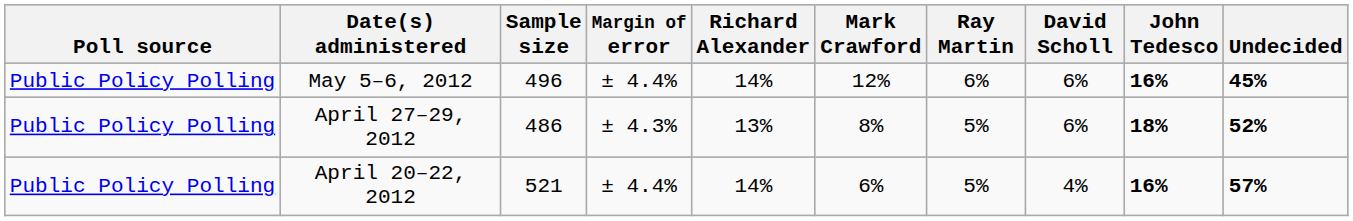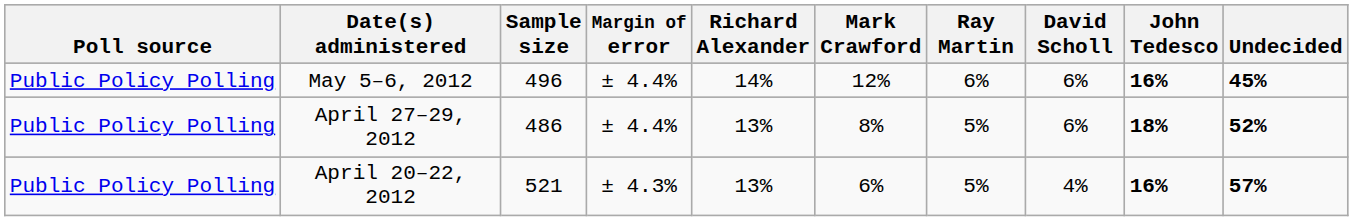 <table class="wikitable">
 <tr valign= bottom>
 <th>Poll source</th>
 <th style="width:130px;">Date(s)<br>administered</th>
 <th class=small>Sample<br>size</th>
 <th><small>Margin of</small><br>error</th>
 <th style="width:55px;">Richard<br>Alexander</th>
 <th style="width:55px;">Mark<br>Crawford</th>
 <th style="width:55px;">Ray<br>Martin</th>
 <th style="width:55px;">David<br>Scholl</th>
 <th style="width:55px;">John<br>Tedesco</th>
 <th style="width:55px;">Undecided</th>
 </tr>
 <tr>
 <td><a href='#'>Public Policy Polling</a></td>
 <td align=center>May 5–6, 2012</td>
 <td align=center>496</td>
 <td align=center>± 4.4%</td>
 <td align=center>14%</td>
 <td align=center>12%</td>
 <td align=center>6%</td>
 <td align=center>6%</td>
 <td><strong>16%</strong></td>
 <td><strong>45%</strong></td>
 </tr>
 <tr>
 <td><a href='#'>Public Policy Polling</a></td>
 <td align=center>April 27–29, 2012</td>
 <td align=center>486</td>
-<td align=center>± 4.3%</td>
+<td align=center>± 4.4%</td>
 <td align=center>13%</td>
 <td align=center>8%</td>
 <td align=center>5%</td>
 <td align=center>6%</td>
 <td><strong>18%</strong></td>
 <td><strong>52%</strong></td>
 </tr>
 <tr>
 <td><a href='#'>Public Policy Polling</a></td>
 <td align=center>April 20–22, 2012</td>
 <td align=center>521</td>
-<td align=center>± 4.4%</td>
-<td align=center>14%</td>
+<td align=center>± 4.3%</td>
+<td align=center>13%</td>
 <td align=center>6%</td>
 <td align=center>5%</td>
 <td align=center>4%</td>
 <td><strong>16%</strong></td>
 <td><strong>57%</strong></td>
 </tr>
 </table>
